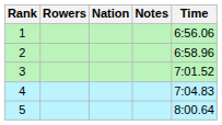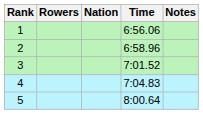 <table class="wikitable sortable" style="text-align:center">
 <tr>
 <th>Rank</th>
 <th>Rowers</th>
 <th>Nation</th>
+<th>Time</th>
 <th>Notes</th>
-<th>Time</th>
 </tr>
 <tr bgcolor=bbf3bb>
 <td>1</td>
 <td align=left data-sort-value="Celent, Zlatko"></td>
 <td align=left></td>
+<td>6:56.06</td>
 <td></td>
-<td>6:56.06</td>
 </tr>
 <tr bgcolor=bbf3bb>
 <td>2</td>
 <td align=left data-sort-value="Georgiev, Georgi"></td>
 <td align=left></td>
+<td>6:58.96</td>
 <td></td>
-<td>6:58.96</td>
 </tr>
 <tr bgcolor=bbf3bb>
 <td>3</td>
 <td align=left data-sort-value="Roye, Peter van"></td>
 <td align=left></td>
+<td>7:01.52</td>
 <td></td>
-<td>7:01.52</td>
 </tr>
 <tr bgcolor=bbf3ff>
 <td>4</td>
 <td align=left data-sort-value="Clay, Henry"></td>
 <td align=left></td>
+<td>7:04.83</td>
 <td></td>
-<td>7:04.83</td>
 </tr>
 <tr bgcolor=bbf3ff>
 <td>5</td>
 <td align=left data-sort-value="Bagattini, Raúl"></td>
 <td align=left></td>
+<td>8:00.64</td>
 <td></td>
-<td>8:00.64</td>
 </tr>
 </table>
